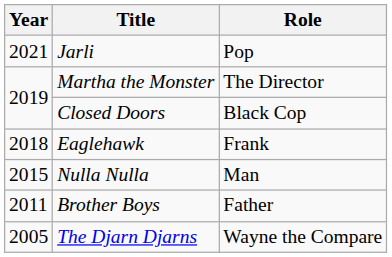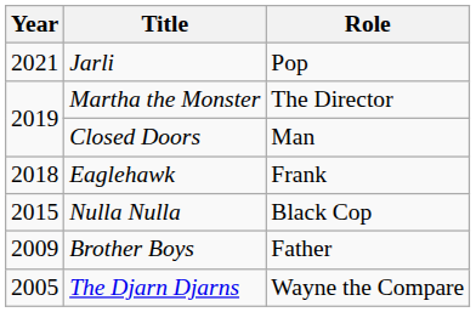 <table class="wikitable">
 <tr>
 <th>Year</th>
 <th>Title</th>
 <th>Role</th>
 </tr>
 <tr>
 <td>2021</td>
 <td><em>Jarli</em></td>
 <td>Pop</td>
 </tr>
 <tr>
 <td rowspan=2>2019</td>
 <td><em>Martha the Monster</em></td>
 <td>The Director</td>
 </tr>
 <tr>
 <td><em>Closed Doors</em></td>
-<td>Black Cop</td>
+<td>Man</td>
 </tr>
 <tr>
 <td>2018</td>
 <td><em>Eaglehawk</em></td>
 <td>Frank</td>
 </tr>
 <tr>
 <td>2015</td>
 <td><em>Nulla Nulla</em></td>
-<td>Man</td>
+<td>Black Cop</td>
 </tr>
 <tr>
-<td>2011</td>
+<td>2009</td>
 <td><em>Brother Boys</em></td>
 <td>Father</td>
 </tr>
 <tr>
 <td>2005</td>
 <td><em><a href='#'>The Djarn Djarns</a></em></td>
 <td>Wayne the Compare</td>
 </tr>
 </table>
